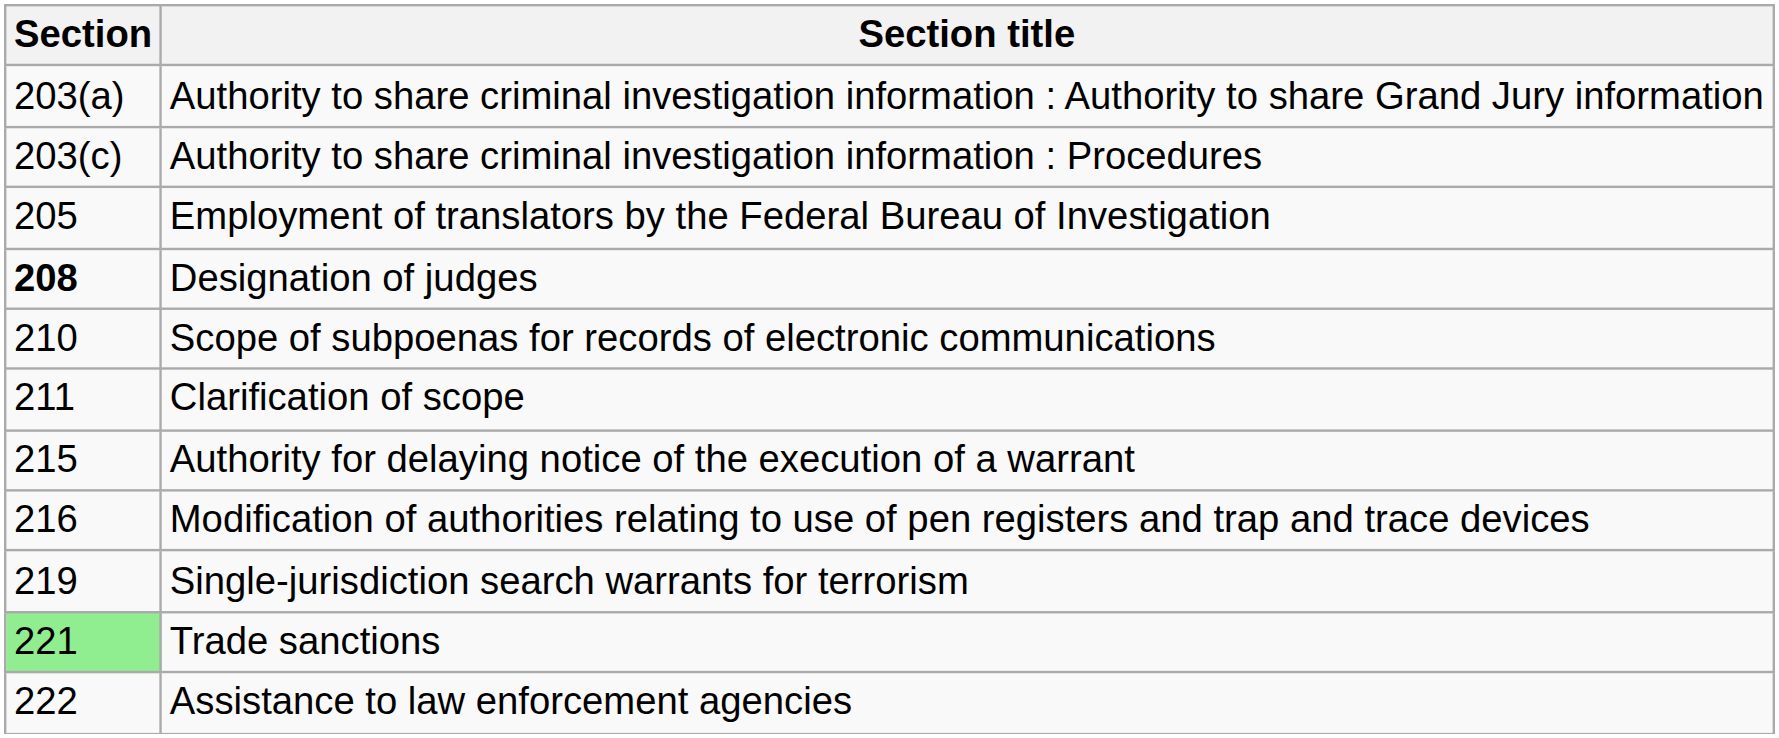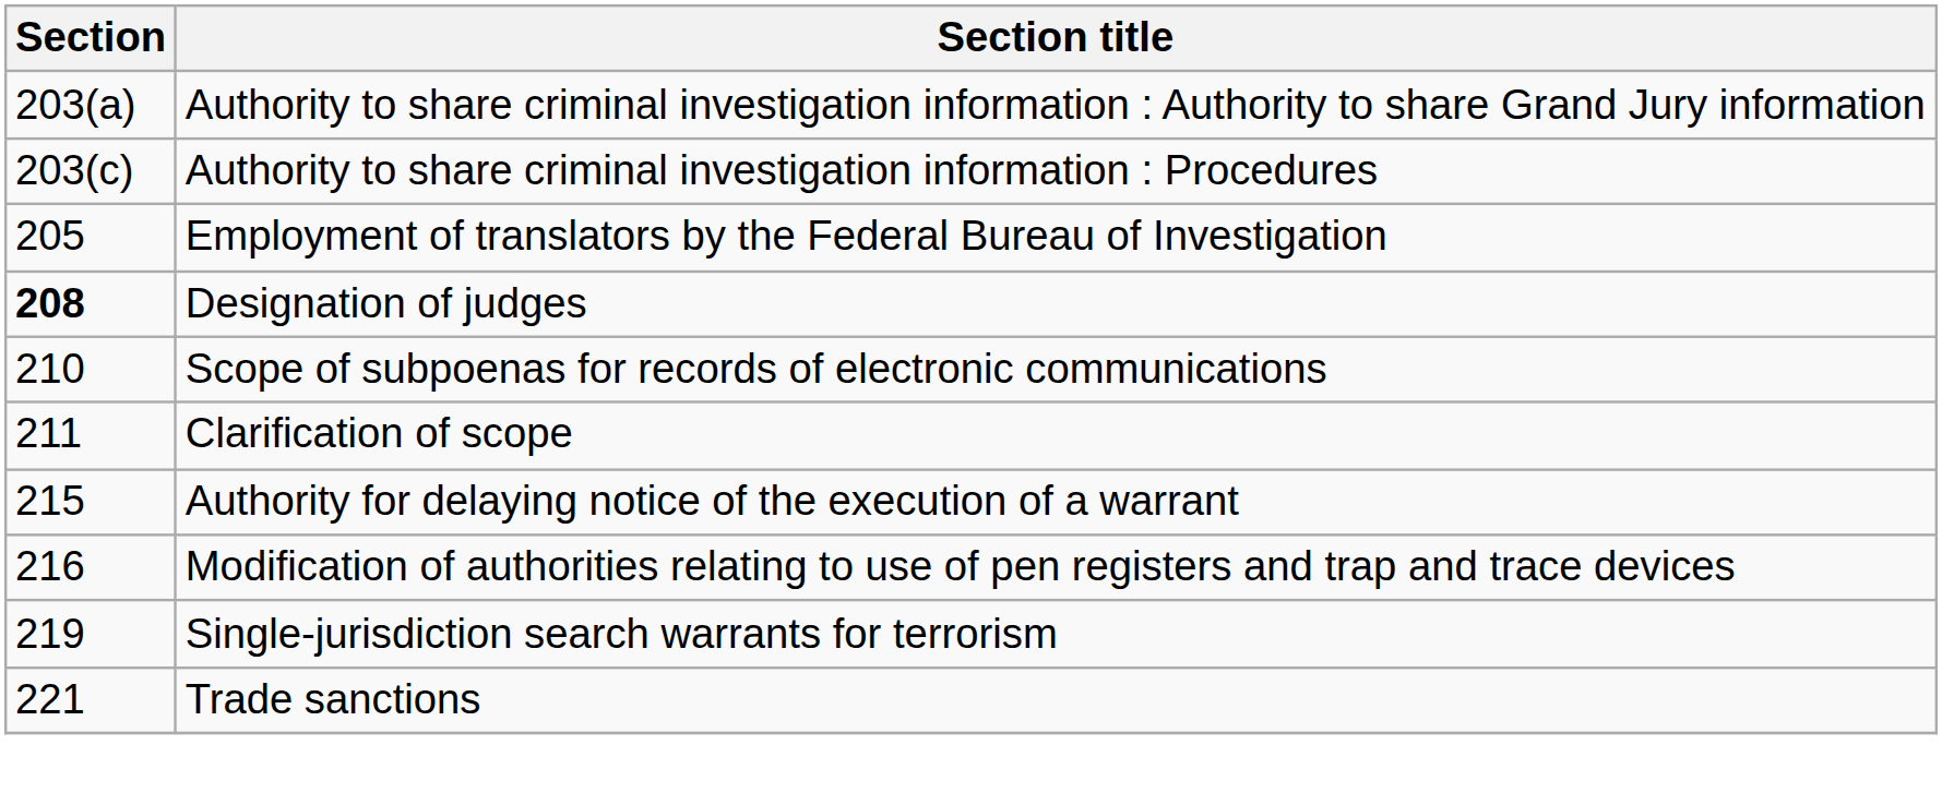 <table class=wikitable>
 <tr>
 <th><strong>Section</strong></th>
 <th><strong>Section title</strong></th>
 </tr>
 <tr VALIGN=TOP>
 <td>203(a)</td>
 <td>Authority to share criminal investigation information : Authority to share Grand Jury information</td>
 </tr>
 <tr VALIGN=TOP>
 <td>203(c)</td>
 <td>Authority to share criminal investigation information : Procedures</td>
 </tr>
 <tr VALIGN=TOP>
 <td>205</td>
 <td>Employment of translators by the Federal Bureau of Investigation</td>
 </tr>
 <tr VALIGN=TOP>
 <td><strong>208</strong></td>
 <td>Designation of judges</td>
 </tr>
 <tr VALIGN=TOP>
 <td>210</td>
 <td>Scope of subpoenas for records of electronic communications</td>
 </tr>
 <tr VALIGN=TOP>
 <td>211</td>
 <td>Clarification of scope</td>
 </tr>
 <tr VALIGN=TOP>
 <td>215</td>
 <td>Authority for delaying notice of the execution of a warrant</td>
 </tr>
 <tr VALIGN=TOP>
 <td>216</td>
 <td>Modification of authorities relating to use of pen registers and trap and trace devices</td>
 </tr>
 <tr VALIGN=TOP>
 <td>219</td>
 <td>Single-jurisdiction search warrants for terrorism</td>
 </tr>
 <tr VALIGN=TOP>
-<td style="background: lightgreen;">221</td>
+<td>221</td>
 <td>Trade sanctions</td>
-</tr>
-<tr VALIGN=TOP>
-<td>222</td>
-<td>Assistance to law enforcement agencies</td>
 </tr>
 <tr>
 </tr>
 </table>
